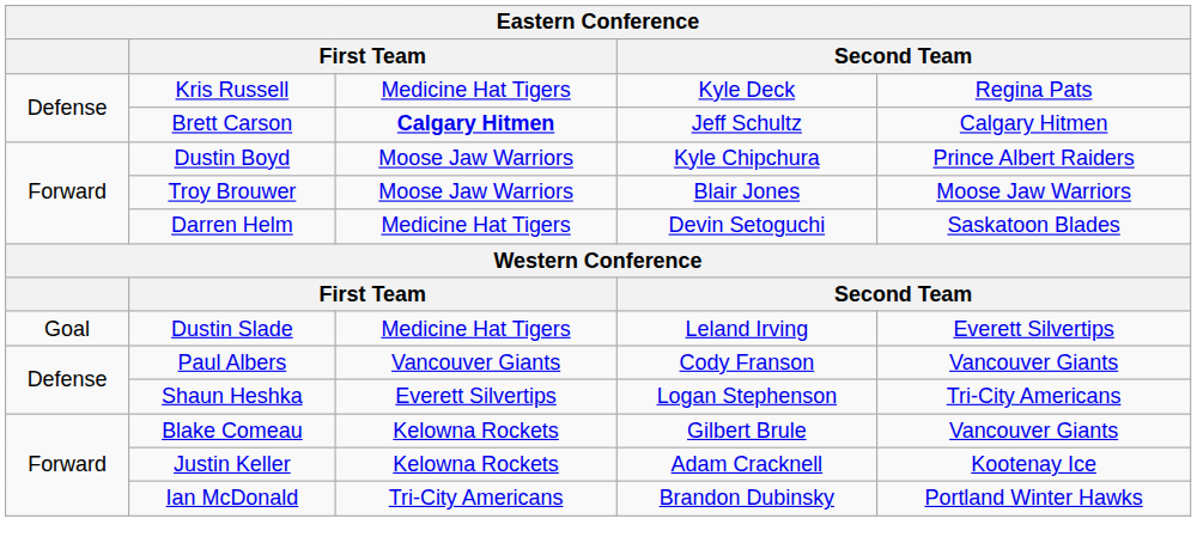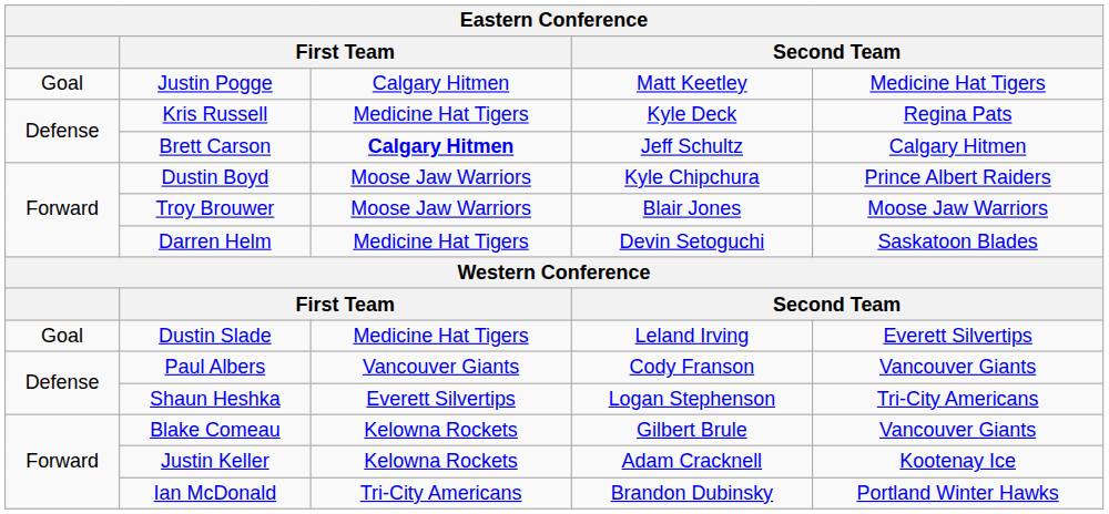 <table class="wikitable" style="text-align:center;" width="70%">
 <tr>
 <th colspan="5">Eastern Conference</th>
 </tr>
 <tr>
 <th></th>
 <th colspan="2">First Team</th>
 <th colspan="2">Second Team</th>
+</tr>
+<tr>
+<td>Goal</td>
+<td><a href='#'>Justin Pogge</a></td>
+<td><a href='#'>Calgary Hitmen</a></td>
+<td><a href='#'>Matt Keetley</a></td>
+<td><a href='#'>Medicine Hat Tigers</a></td>
 </tr>
 <tr>
 <td rowspan="2">Defense</td>
 <td><a href='#'>Kris Russell</a></td>
 <td><a href='#'>Medicine Hat Tigers</a></td>
 <td><a href='#'>Kyle Deck</a></td>
 <td><a href='#'>Regina Pats</a></td>
 </tr>
 <tr>
 <td><a href='#'>Brett Carson</a></td>
 <td><strong><a href='#'>Calgary Hitmen</a></strong></td>
 <td><a href='#'>Jeff Schultz</a></td>
 <td><a href='#'>Calgary Hitmen</a></td>
 </tr>
 <tr>
 <td rowspan="3">Forward</td>
 <td><a href='#'>Dustin Boyd</a></td>
 <td><a href='#'>Moose Jaw Warriors</a></td>
 <td><a href='#'>Kyle Chipchura</a></td>
 <td><a href='#'>Prince Albert Raiders</a></td>
 </tr>
 <tr>
 <td><a href='#'>Troy Brouwer</a></td>
 <td><a href='#'>Moose Jaw Warriors</a></td>
 <td><a href='#'>Blair Jones</a></td>
 <td><a href='#'>Moose Jaw Warriors</a></td>
 </tr>
 <tr>
 <td><a href='#'>Darren Helm</a></td>
 <td><a href='#'>Medicine Hat Tigers</a></td>
 <td><a href='#'>Devin Setoguchi</a></td>
 <td><a href='#'>Saskatoon Blades</a></td>
 </tr>
 <tr>
 <th colspan="5">Western Conference</th>
 </tr>
 <tr>
 <th></th>
 <th colspan="2">First Team</th>
 <th colspan="2">Second Team</th>
 </tr>
 <tr>
 <td>Goal</td>
 <td><a href='#'>Dustin Slade</a></td>
 <td><a href='#'>Medicine Hat Tigers</a></td>
 <td><a href='#'>Leland Irving</a></td>
 <td><a href='#'>Everett Silvertips</a></td>
 </tr>
 <tr>
 <td rowspan="2">Defense</td>
 <td><a href='#'>Paul Albers</a></td>
 <td><a href='#'>Vancouver Giants</a></td>
 <td><a href='#'>Cody Franson</a></td>
 <td><a href='#'>Vancouver Giants</a></td>
 </tr>
 <tr>
 <td><a href='#'>Shaun Heshka</a></td>
 <td><a href='#'>Everett Silvertips</a></td>
 <td><a href='#'>Logan Stephenson</a></td>
 <td><a href='#'>Tri-City Americans</a></td>
 </tr>
 <tr>
 <td rowspan="3">Forward</td>
 <td><a href='#'>Blake Comeau</a></td>
 <td><a href='#'>Kelowna Rockets</a></td>
 <td><a href='#'>Gilbert Brule</a></td>
 <td><a href='#'>Vancouver Giants</a></td>
 </tr>
 <tr>
 <td><a href='#'>Justin Keller</a></td>
 <td><a href='#'>Kelowna Rockets</a></td>
 <td><a href='#'>Adam Cracknell</a></td>
 <td><a href='#'>Kootenay Ice</a></td>
 </tr>
 <tr>
 <td><a href='#'>Ian McDonald</a></td>
 <td><a href='#'>Tri-City Americans</a></td>
 <td><a href='#'>Brandon Dubinsky</a></td>
 <td><a href='#'>Portland Winter Hawks</a></td>
 </tr>
 </table>
